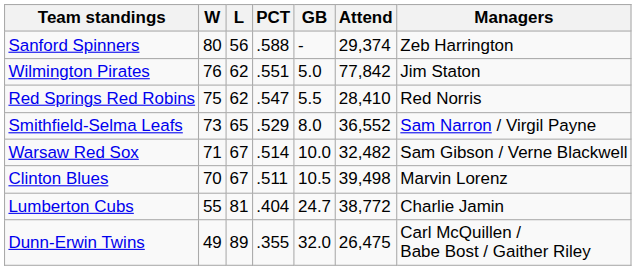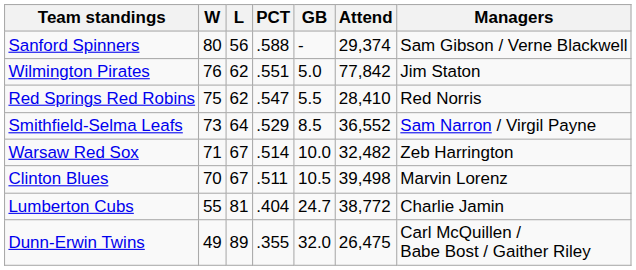 <table class="wikitable">
 <tr>
 <th>Team standings</th>
 <th>W</th>
 <th>L</th>
 <th>PCT</th>
 <th>GB</th>
 <th>Attend</th>
 <th>Managers</th>
 </tr>
 <tr>
 <td><a href='#'>Sanford Spinners</a></td>
 <td>80</td>
 <td>56</td>
 <td>.588</td>
 <td>-</td>
 <td>29,374</td>
-<td>Zeb Harrington</td>
+<td>Sam Gibson / Verne Blackwell</td>
 </tr>
 <tr>
 <td><a href='#'>Wilmington Pirates</a></td>
 <td>76</td>
 <td>62</td>
 <td>.551</td>
 <td>5.0</td>
 <td>77,842</td>
 <td>Jim Staton</td>
 </tr>
 <tr>
 <td><a href='#'>Red Springs Red Robins</a></td>
 <td>75</td>
 <td>62</td>
 <td>.547</td>
 <td>5.5</td>
 <td>28,410</td>
 <td>Red Norris</td>
 </tr>
 <tr>
 <td><a href='#'>Smithfield-Selma Leafs</a></td>
 <td>73</td>
-<td>65</td>
+<td>64</td>
 <td>.529</td>
-<td>8.0</td>
+<td>8.5</td>
 <td>36,552</td>
 <td><a href='#'>Sam Narron</a> / Virgil Payne</td>
 </tr>
 <tr>
 <td><a href='#'>Warsaw Red Sox</a></td>
 <td>71</td>
 <td>67</td>
 <td>.514</td>
 <td>10.0</td>
 <td>32,482</td>
-<td>Sam Gibson / Verne Blackwell</td>
+<td>Zeb Harrington</td>
 </tr>
 <tr>
 <td><a href='#'>Clinton Blues</a></td>
 <td>70</td>
 <td>67</td>
 <td>.511</td>
 <td>10.5</td>
 <td>39,498</td>
 <td>Marvin Lorenz</td>
 </tr>
 <tr>
 <td><a href='#'>Lumberton Cubs</a></td>
 <td>55</td>
 <td>81</td>
 <td>.404</td>
 <td>24.7</td>
 <td>38,772</td>
 <td>Charlie Jamin</td>
 </tr>
 <tr>
 <td><a href='#'>Dunn-Erwin Twins</a></td>
 <td>49</td>
 <td>89</td>
 <td>.355</td>
 <td>32.0</td>
 <td>26,475</td>
 <td>Carl McQuillen /<br> Babe Bost / Gaither Riley</td>
 </tr>
 </table>
